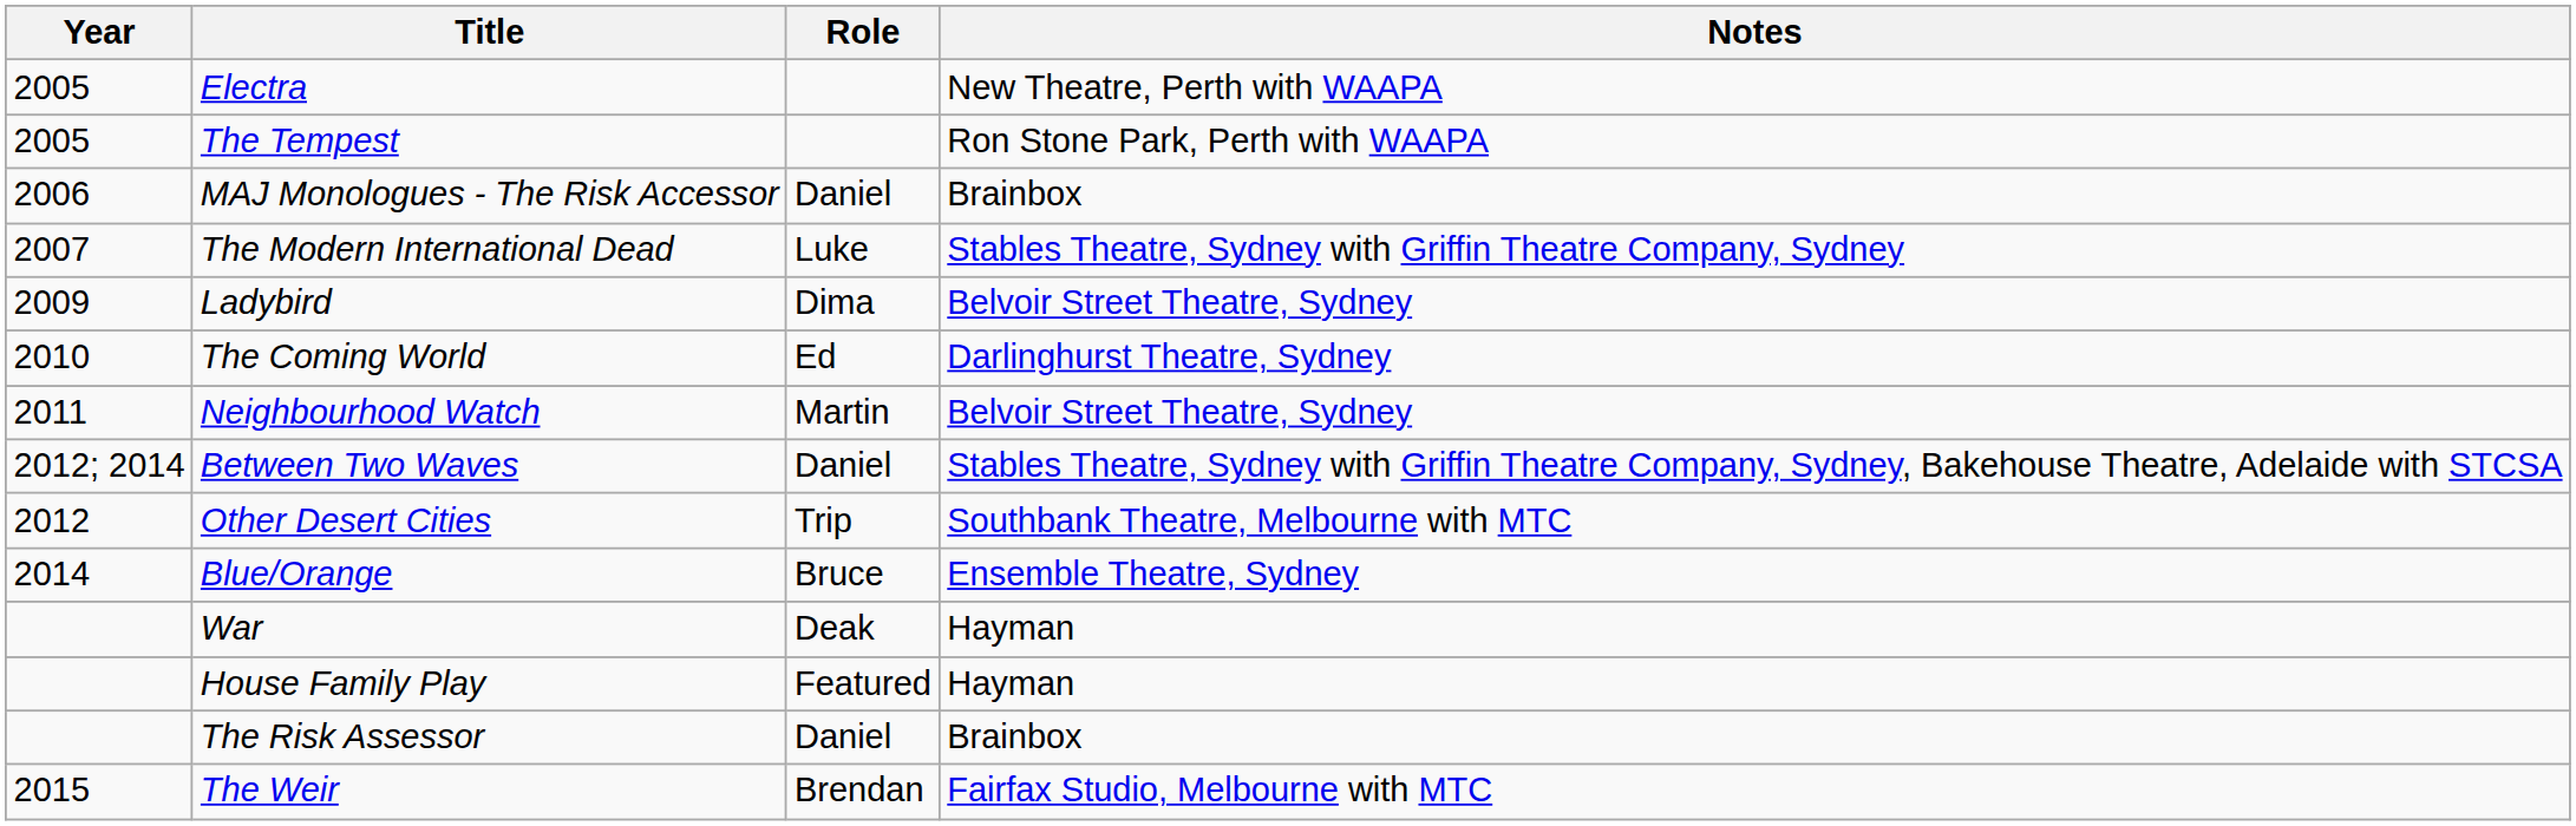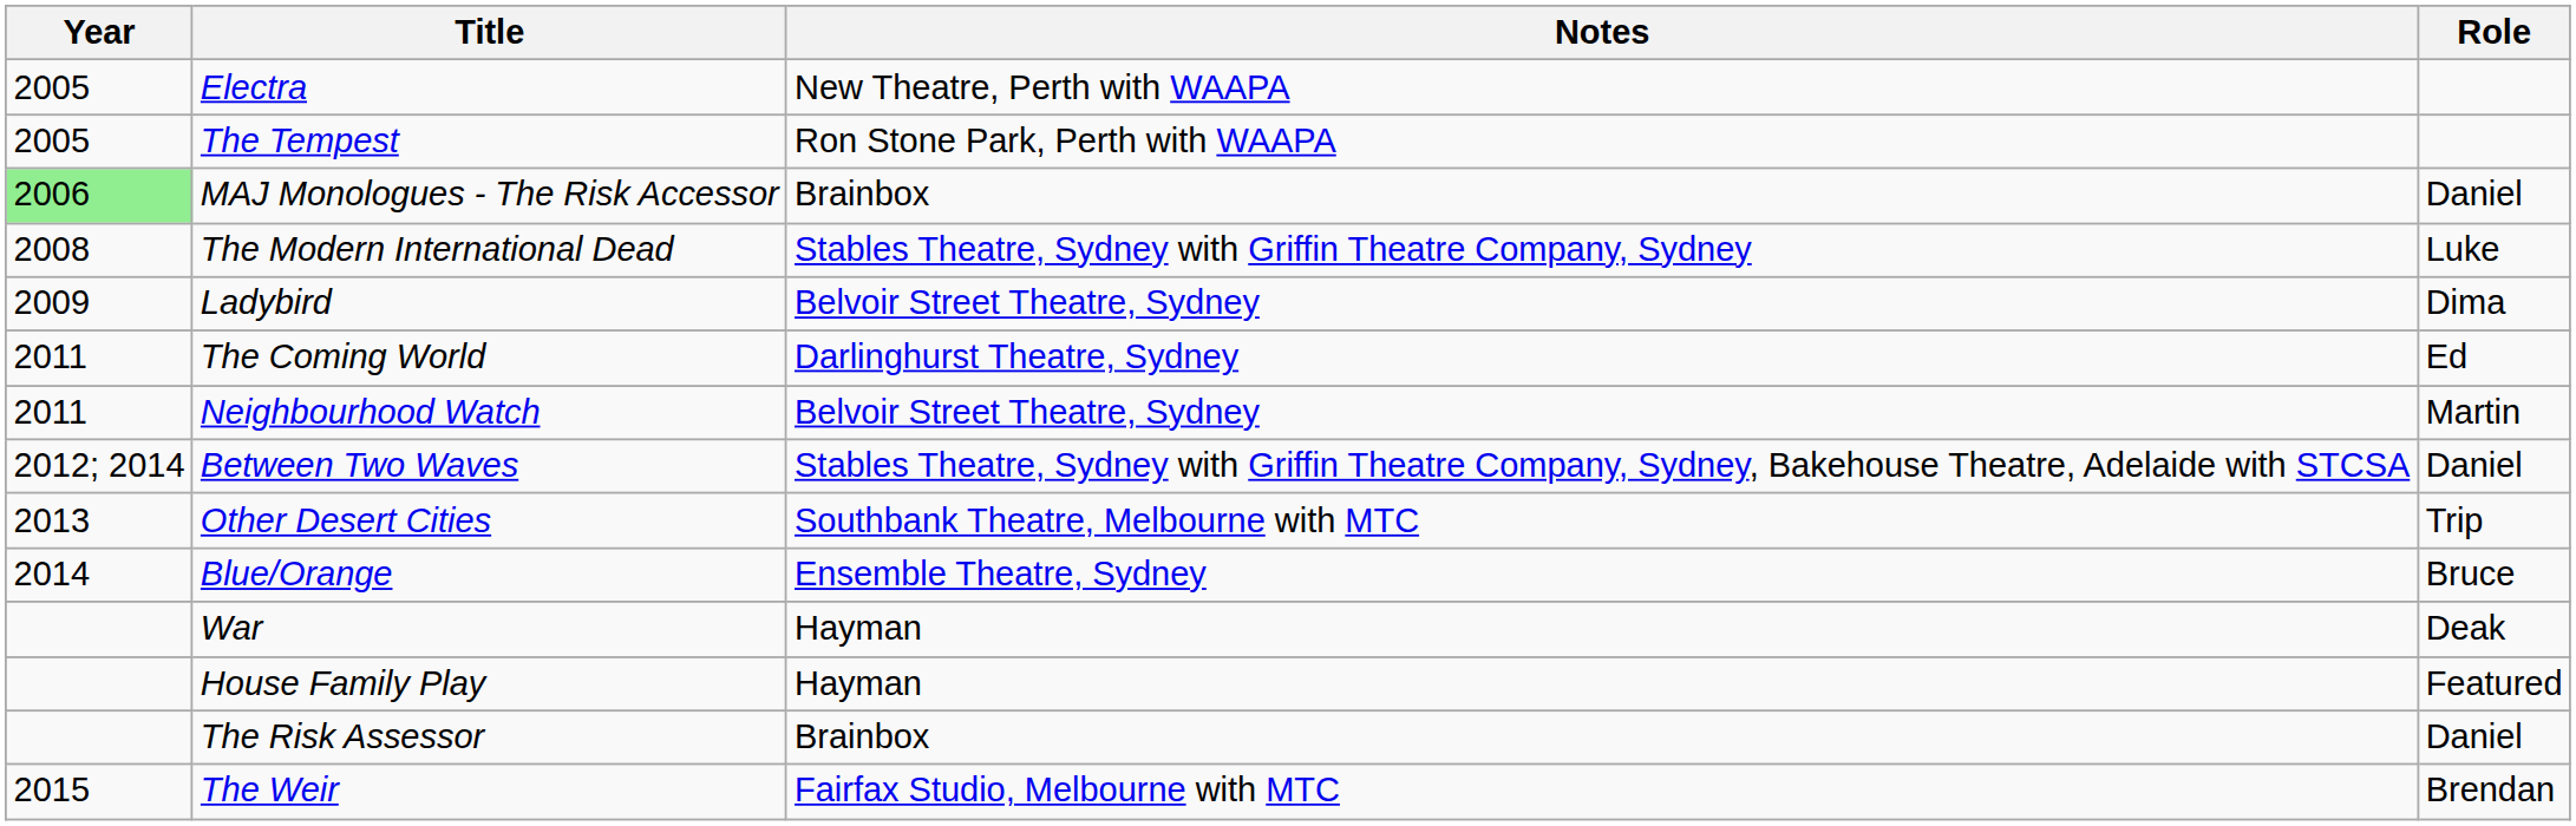 <table class="wikitable plainrowheaders sortable">
 <tr>
 <th scope="col">Year</th>
 <th scope="col">Title</th>
+<th class="unsortable">Notes</th>
 <th scope="col">Role</th>
-<th class="unsortable">Notes</th>
 </tr>
 <tr>
 <td>2005</td>
 <td><em><a href='#'>Electra</a></em></td>
+<td>New Theatre, Perth with <a href='#'>WAAPA</a></td>
 <td></td>
-<td>New Theatre, Perth with <a href='#'>WAAPA</a></td>
 </tr>
 <tr>
 <td>2005</td>
 <td><em><a href='#'>The Tempest</a></em></td>
+<td>Ron Stone Park, Perth with <a href='#'>WAAPA</a></td>
 <td></td>
-<td>Ron Stone Park, Perth with <a href='#'>WAAPA</a></td>
 </tr>
 <tr>
-<td>2006</td>
+<td style="background: lightgreen;">2006</td>
 <td><em>MAJ Monologues - The Risk Accessor</em></td>
+<td>Brainbox</td>
 <td>Daniel</td>
-<td>Brainbox</td>
 </tr>
 <tr>
-<td>2007</td>
+<td>2008</td>
 <td><em>The Modern International Dead</em></td>
+<td><a href='#'>Stables Theatre, Sydney</a> with <a href='#'>Griffin Theatre Company, Sydney</a></td>
 <td>Luke</td>
-<td><a href='#'>Stables Theatre, Sydney</a> with <a href='#'>Griffin Theatre Company, Sydney</a></td>
 </tr>
 <tr>
 <td>2009</td>
 <td><em>Ladybird</em></td>
+<td><a href='#'>Belvoir Street Theatre, Sydney</a></td>
 <td>Dima</td>
-<td><a href='#'>Belvoir Street Theatre, Sydney</a></td>
 </tr>
 <tr>
-<td>2010</td>
+<td>2011</td>
 <td><em>The Coming World</em></td>
+<td><a href='#'>Darlinghurst Theatre, Sydney</a></td>
 <td>Ed</td>
-<td><a href='#'>Darlinghurst Theatre, Sydney</a></td>
 </tr>
 <tr>
 <td>2011</td>
 <td><em><a href='#'>Neighbourhood Watch</a></em></td>
+<td><a href='#'>Belvoir Street Theatre, Sydney</a></td>
 <td>Martin</td>
-<td><a href='#'>Belvoir Street Theatre, Sydney</a></td>
 </tr>
 <tr>
 <td>2012; 2014</td>
 <td><em><a href='#'>Between Two Waves</a></em></td>
+<td><a href='#'>Stables Theatre, Sydney</a> with <a href='#'>Griffin Theatre Company, Sydney</a>, Bakehouse Theatre, Adelaide with <a href='#'>STCSA</a></td>
 <td>Daniel</td>
-<td><a href='#'>Stables Theatre, Sydney</a> with <a href='#'>Griffin Theatre Company, Sydney</a>, Bakehouse Theatre, Adelaide with <a href='#'>STCSA</a></td>
 </tr>
 <tr>
-<td>2012</td>
+<td>2013</td>
 <td><em><a href='#'>Other Desert Cities</a></em></td>
+<td><a href='#'>Southbank Theatre, Melbourne</a> with <a href='#'>MTC</a></td>
 <td>Trip</td>
-<td><a href='#'>Southbank Theatre, Melbourne</a> with <a href='#'>MTC</a></td>
 </tr>
 <tr>
 <td>2014</td>
 <td><em><a href='#'>Blue/Orange</a></em></td>
+<td><a href='#'>Ensemble Theatre, Sydney</a></td>
 <td>Bruce</td>
-<td><a href='#'>Ensemble Theatre, Sydney</a></td>
 </tr>
 <tr>
 <td></td>
 <td><em>War</em></td>
+<td>Hayman</td>
 <td>Deak</td>
-<td>Hayman</td>
 </tr>
 <tr>
 <td></td>
 <td><em>House Family Play</em></td>
+<td>Hayman</td>
 <td>Featured</td>
-<td>Hayman</td>
 </tr>
 <tr>
 <td></td>
 <td><em>The Risk Assessor</em></td>
+<td>Brainbox</td>
 <td>Daniel</td>
-<td>Brainbox</td>
 </tr>
 <tr>
 <td>2015</td>
 <td><em><a href='#'>The Weir</a></em></td>
+<td><a href='#'>Fairfax Studio, Melbourne</a> with <a href='#'>MTC</a></td>
 <td>Brendan</td>
-<td><a href='#'>Fairfax Studio, Melbourne</a> with <a href='#'>MTC</a></td>
 </tr>
 </table>
